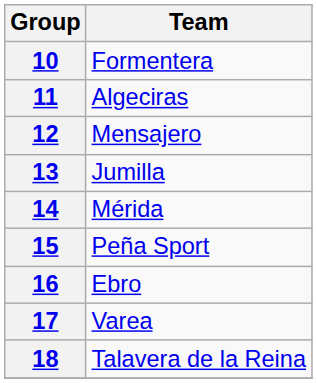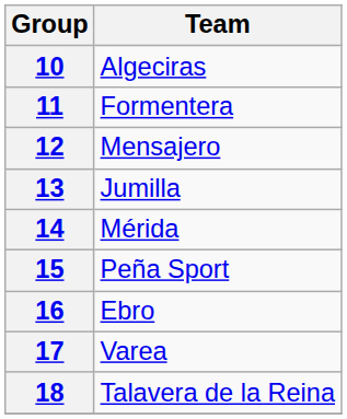 <table class="wikitable">
 <tr>
 <th>Group</th>
 <th>Team</th>
 </tr>
 <tr>
 <th><a href='#'>10</a></th>
-<td><a href='#'>Formentera</a></td>
+<td><a href='#'>Algeciras</a></td>
 </tr>
 <tr>
 <th><a href='#'>11</a></th>
-<td><a href='#'>Algeciras</a></td>
+<td><a href='#'>Formentera</a></td>
 </tr>
 <tr>
 <th><a href='#'>12</a></th>
 <td><a href='#'>Mensajero</a></td>
 </tr>
 <tr>
 <th><a href='#'>13</a></th>
 <td><a href='#'>Jumilla</a></td>
 </tr>
 <tr>
 <th><a href='#'>14</a></th>
 <td><a href='#'>Mérida</a></td>
 </tr>
 <tr>
 <th><a href='#'>15</a></th>
 <td><a href='#'>Peña Sport</a></td>
 </tr>
 <tr>
 <th><a href='#'>16</a></th>
 <td><a href='#'>Ebro</a></td>
 </tr>
 <tr>
 <th><a href='#'>17</a></th>
 <td><a href='#'>Varea</a></td>
 </tr>
 <tr>
 <th><a href='#'>18</a></th>
 <td><a href='#'>Talavera de la Reina</a></td>
 </tr>
 <tr>
 </tr>
 </table>
